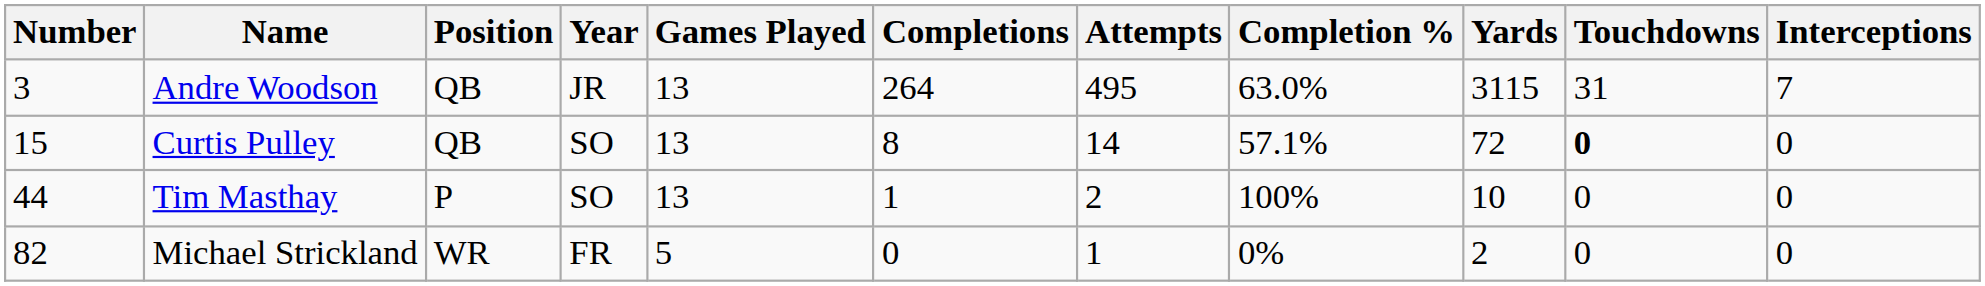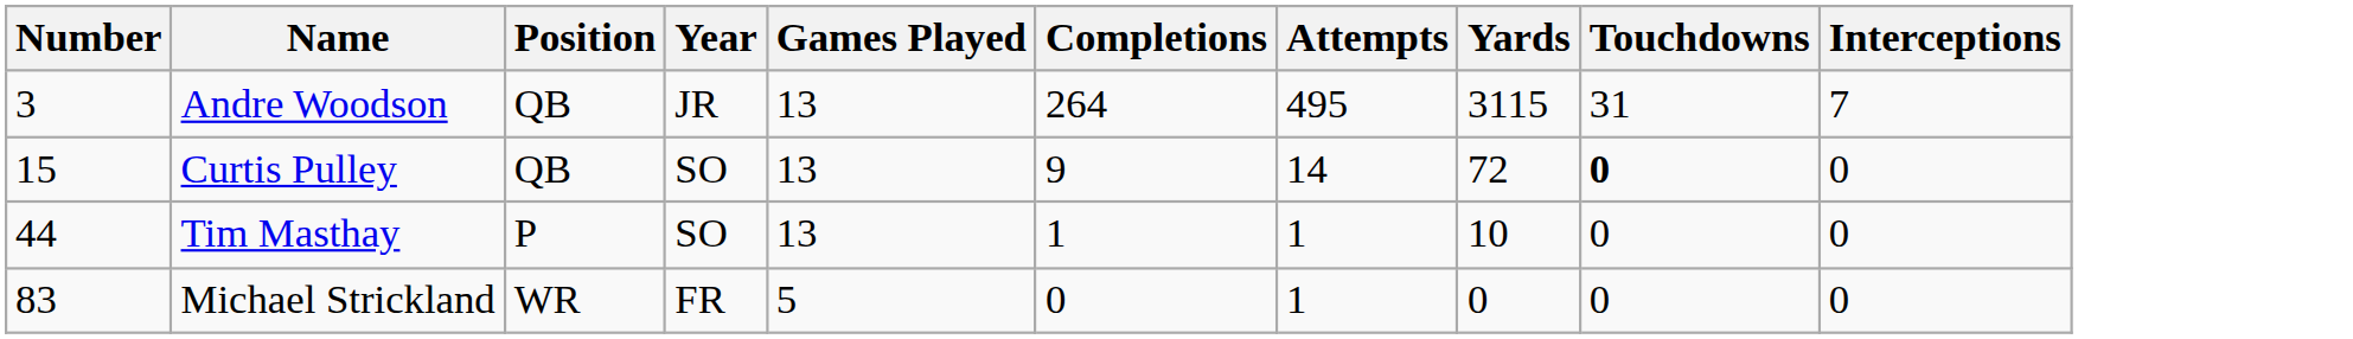 <table class="wikitable sortable mw-collapsible">
 <tr>
 <th>Number</th>
 <th>Name</th>
 <th>Position</th>
 <th>Year</th>
 <th>Games Played</th>
 <th>Completions</th>
 <th>Attempts</th>
-<th>Completion %</th>
 <th>Yards</th>
 <th>Touchdowns</th>
 <th>Interceptions</th>
 </tr>
 <tr>
 <td>3</td>
 <td><a href='#'>Andre Woodson</a></td>
 <td>QB</td>
 <td>JR</td>
 <td>13</td>
 <td>264</td>
 <td>495</td>
-<td>63.0%</td>
 <td>3115</td>
 <td>31</td>
 <td>7</td>
 </tr>
 <tr>
 <td>15</td>
 <td><a href='#'>Curtis Pulley</a></td>
 <td>QB</td>
 <td>SO</td>
 <td>13</td>
-<td>8</td>
+<td>9</td>
 <td>14</td>
-<td>57.1%</td>
 <td>72</td>
 <td><strong>0</strong></td>
 <td>0</td>
 </tr>
 <tr>
 <td>44</td>
 <td><a href='#'>Tim Masthay</a></td>
 <td>P</td>
 <td>SO</td>
 <td>13</td>
 <td>1</td>
-<td>2</td>
-<td>100%</td>
+<td>1</td>
 <td>10</td>
 <td>0</td>
 <td>0</td>
 </tr>
 <tr>
-<td>82</td>
+<td>83</td>
 <td>Michael Strickland</td>
 <td>WR</td>
 <td>FR</td>
 <td>5</td>
 <td>0</td>
 <td>1</td>
-<td>0%</td>
-<td>2</td>
+<td>0</td>
 <td>0</td>
 <td>0</td>
 </tr>
 </table>
